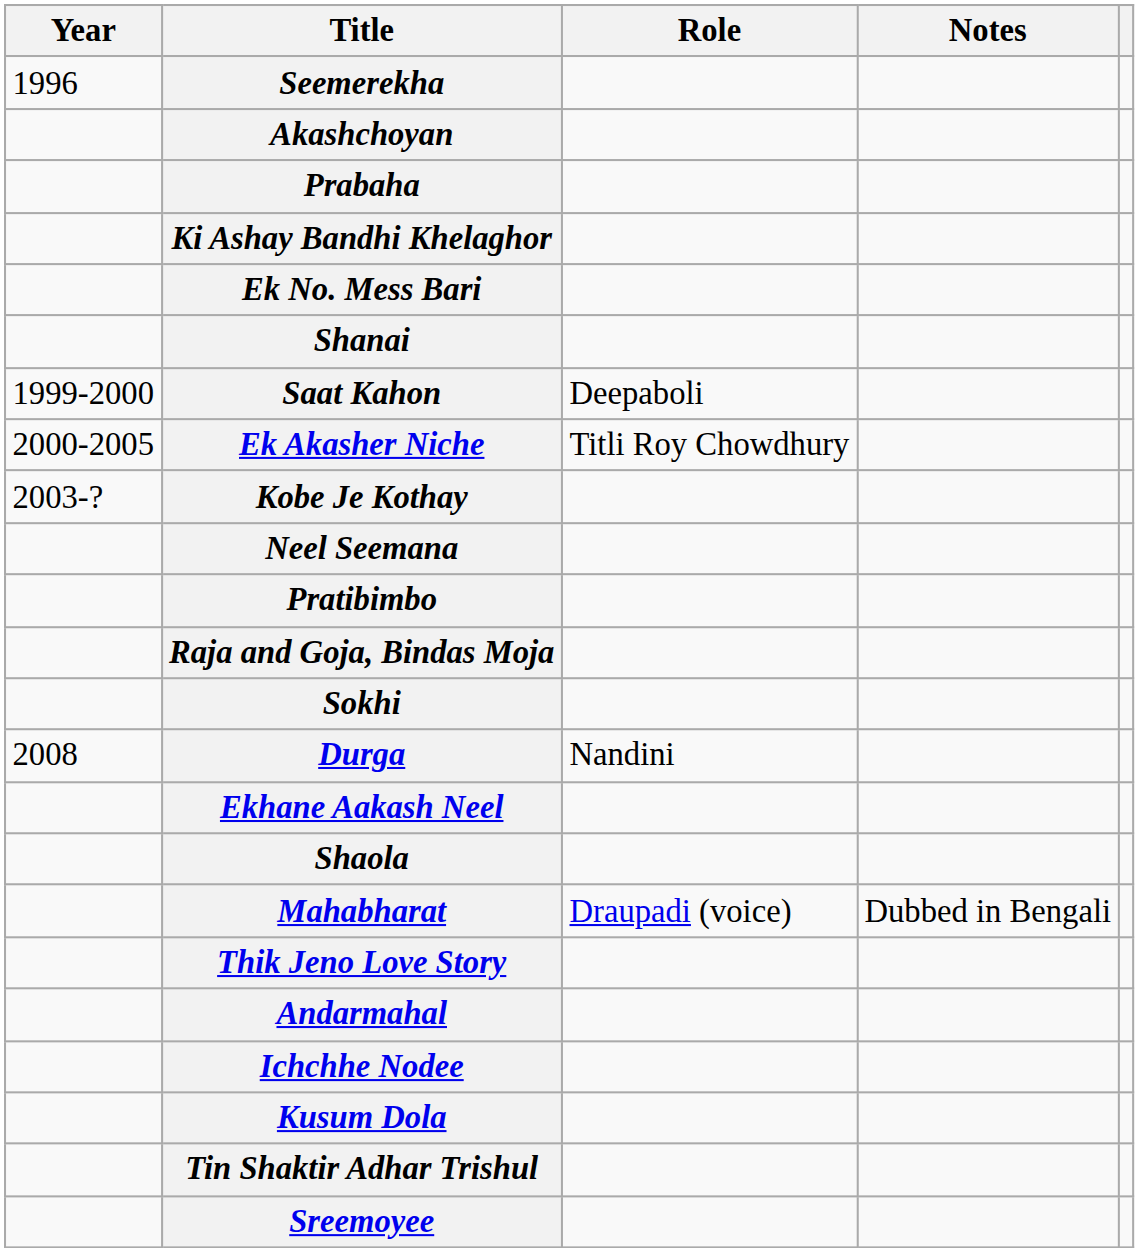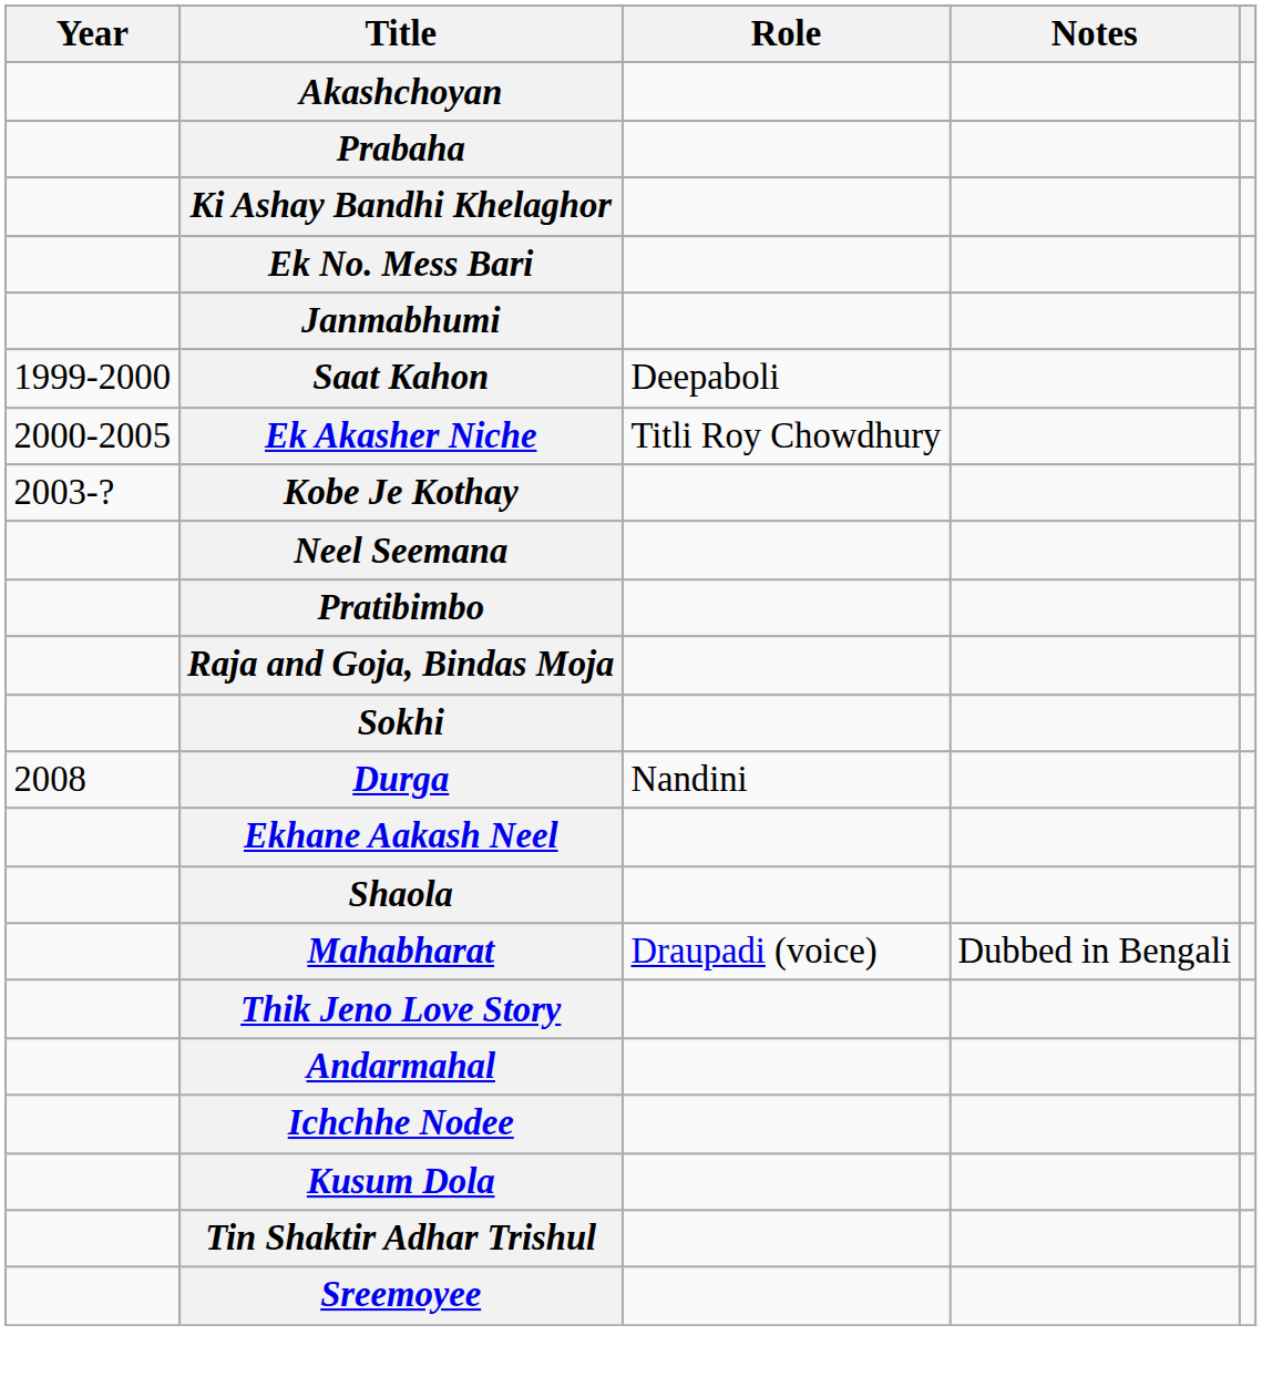 <table class="wikitable plainrowheaders sortable" style="margin-right: 0;">
 <tr>
 <th scope="col">Year</th>
 <th scope="col">Title</th>
 <th scope="col">Role</th>
 <th scope="col" class="unsortable">Notes</th>
 <th scope="col" class="unsortable"></th>
-</tr>
-<tr>
-<td>1996</td>
-<th scope="row"><em>Seemerekha</em></th>
-<td></td>
-<td></td>
-<td></td>
 </tr>
 <tr>
 <td></td>
 <th scope="row"><em>Akashchoyan</em></th>
 <td></td>
 <td></td>
 <td></td>
 </tr>
 <tr>
 <td></td>
 <th scope="row"><em>Prabaha</em></th>
 <td></td>
 <td></td>
 <td></td>
 </tr>
 <tr>
 <td></td>
 <th scope="row"><em>Ki Ashay Bandhi Khelaghor</em></th>
 <td></td>
 <td></td>
 <td></td>
 </tr>
 <tr>
 <td></td>
 <th scope="row"><em>Ek No. Mess Bari</em></th>
 <td></td>
 <td></td>
 <td></td>
 </tr>
 <tr>
 <td></td>
-<th scope="row"><em>Shanai</em></th>
+<th scope="row"><em>Janmabhumi</em></th>
 <td></td>
 <td></td>
 <td></td>
 </tr>
 <tr>
 <td>1999-2000</td>
 <th scope="row"><em>Saat Kahon </em></th>
 <td>Deepaboli</td>
 <td></td>
 <td></td>
 </tr>
 <tr>
 <td>2000-2005</td>
 <th scope="row"><em><a href='#'>Ek Akasher Niche</a></em></th>
 <td>Titli Roy Chowdhury</td>
 <td></td>
 <td></td>
 </tr>
 <tr>
 <td>2003-?</td>
 <th scope="row"><em>Kobe Je Kothay</em></th>
 <td></td>
 <td></td>
 <td></td>
 </tr>
 <tr>
 <td></td>
 <th scope="row"><em>Neel Seemana</em></th>
 <td></td>
 <td></td>
 <td></td>
 </tr>
 <tr>
 <td></td>
 <th scope="row"><em>Pratibimbo</em></th>
 <td></td>
 <td></td>
 <td></td>
 </tr>
 <tr>
 <td></td>
 <th scope="row"><em>Raja and Goja, Bindas Moja</em></th>
 <td></td>
 <td></td>
 <td></td>
 </tr>
 <tr>
 <td></td>
 <th scope="row"><em>Sokhi</em></th>
 <td></td>
 <td></td>
 <td></td>
 </tr>
 <tr>
 <td>2008</td>
 <th scope="row"><em><a href='#'>Durga</a></em></th>
 <td>Nandini</td>
 <td></td>
 <td></td>
 </tr>
 <tr>
 <td></td>
 <th scope="row"><em><a href='#'>Ekhane Aakash Neel</a></em></th>
 <td></td>
 <td></td>
 <td></td>
 </tr>
 <tr>
 <td></td>
 <th scope="row"><em>Shaola</em></th>
 <td></td>
 <td></td>
 <td></td>
 </tr>
 <tr>
 <td></td>
 <th scope="row"><em><a href='#'>Mahabharat</a></em></th>
 <td><a href='#'>Draupadi</a> (voice)</td>
 <td>Dubbed in Bengali</td>
 <td></td>
 </tr>
 <tr>
 <td></td>
 <th scope="row"><em><a href='#'>Thik Jeno Love Story</a></em></th>
 <td></td>
 <td></td>
 <td></td>
 </tr>
 <tr>
 <td></td>
 <th scope="row"><em><a href='#'>Andarmahal</a></em></th>
 <td></td>
 <td></td>
 <td></td>
 </tr>
 <tr>
 <td></td>
 <th scope="row"><em><a href='#'>Ichchhe Nodee</a></em></th>
 <td></td>
 <td></td>
 <td></td>
 </tr>
 <tr>
 <td></td>
 <th scope="row"><em><a href='#'>Kusum Dola</a></em></th>
 <td></td>
 <td></td>
 <td></td>
 </tr>
 <tr>
 <td></td>
 <th scope="row"><em>Tin Shaktir Adhar Trishul</em></th>
 <td></td>
 <td></td>
 <td></td>
 </tr>
 <tr>
 <td></td>
 <th scope="row"><em><a href='#'>Sreemoyee</a></em></th>
 <td></td>
 <td></td>
 <td></td>
 </tr>
 </table>
